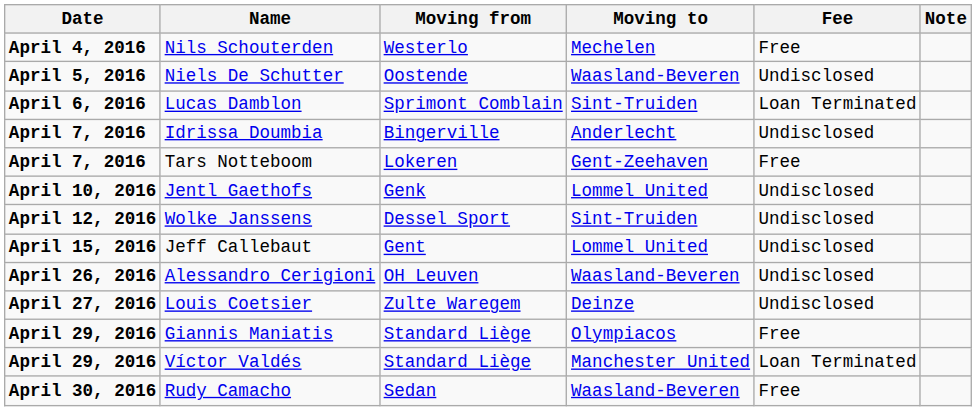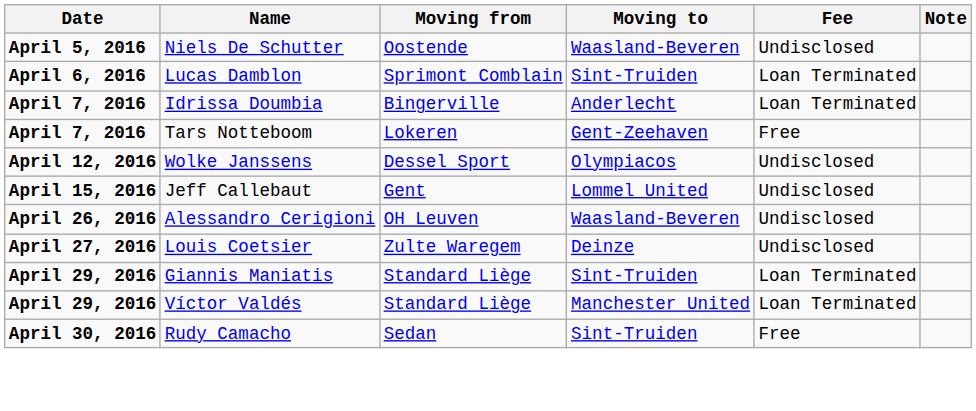 <table class="wikitable sortable">
 <tr>
 <th>Date</th>
 <th>Name</th>
 <th>Moving from</th>
 <th>Moving to</th>
 <th>Fee</th>
 <th>Note</th>
-</tr>
-<tr>
-<td><strong>April 4, 2016</strong></td>
-<td> <a href='#'>Nils Schouterden</a></td>
-<td> <a href='#'>Westerlo</a></td>
-<td> <a href='#'>Mechelen</a></td>
-<td>Free </td>
-<td></td>
 </tr>
 <tr>
 <td><strong>April 5, 2016</strong></td>
 <td> <a href='#'>Niels De Schutter</a></td>
 <td> <a href='#'>Oostende</a></td>
 <td> <a href='#'>Waasland-Beveren</a></td>
 <td>Undisclosed </td>
 <td></td>
 </tr>
 <tr>
 <td><strong>April 6, 2016</strong></td>
 <td> <a href='#'>Lucas Damblon</a></td>
 <td> <a href='#'>Sprimont Comblain</a></td>
 <td> <a href='#'>Sint-Truiden</a></td>
 <td>Loan Terminated </td>
 <td></td>
 </tr>
 <tr>
 <td><strong>April 7, 2016</strong></td>
 <td> <a href='#'>Idrissa Doumbia</a></td>
 <td> <a href='#'>Bingerville</a></td>
 <td> <a href='#'>Anderlecht</a></td>
-<td>Undisclosed </td>
+<td>Loan Terminated </td>
 <td></td>
 </tr>
 <tr>
 <td><strong>April 7, 2016</strong></td>
 <td> Tars Notteboom</td>
 <td> <a href='#'>Lokeren</a></td>
 <td> <a href='#'>Gent-Zeehaven</a></td>
 <td>Free </td>
 <td></td>
 </tr>
 <tr>
-<td><strong>April 10, 2016</strong></td>
-<td> <a href='#'>Jentl Gaethofs</a></td>
-<td> <a href='#'>Genk</a></td>
-<td> <a href='#'>Lommel United</a></td>
-<td>Undisclosed </td>
-<td align=center></td>
-</tr>
-<tr>
 <td><strong>April 12, 2016</strong></td>
 <td> <a href='#'>Wolke Janssens</a></td>
 <td> <a href='#'>Dessel Sport</a></td>
-<td> <a href='#'>Sint-Truiden</a></td>
+<td> <a href='#'>Olympiacos</a></td>
 <td>Undisclosed </td>
 <td></td>
 </tr>
 <tr>
 <td><strong>April 15, 2016</strong></td>
 <td> Jeff Callebaut</td>
 <td> <a href='#'>Gent</a></td>
 <td> <a href='#'>Lommel United</a></td>
 <td>Undisclosed </td>
 <td></td>
 </tr>
 <tr>
 <td><strong>April 26, 2016</strong></td>
 <td> <a href='#'>Alessandro Cerigioni</a></td>
 <td> <a href='#'>OH Leuven</a></td>
 <td> <a href='#'>Waasland-Beveren</a></td>
 <td>Undisclosed </td>
 <td></td>
 </tr>
 <tr>
 <td><strong>April 27, 2016</strong></td>
 <td> <a href='#'>Louis Coetsier</a></td>
 <td> <a href='#'>Zulte Waregem</a></td>
 <td> <a href='#'>Deinze</a></td>
 <td>Undisclosed </td>
 <td></td>
 </tr>
 <tr>
 <td><strong>April 29, 2016</strong></td>
 <td> <a href='#'>Giannis Maniatis</a></td>
 <td> <a href='#'>Standard Liège</a></td>
-<td> <a href='#'>Olympiacos</a></td>
-<td>Free </td>
+<td> <a href='#'>Sint-Truiden</a></td>
+<td>Loan Terminated </td>
 <td align=center></td>
 </tr>
 <tr>
 <td><strong>April 29, 2016</strong></td>
 <td> <a href='#'>Víctor Valdés</a></td>
 <td> <a href='#'>Standard Liège</a></td>
 <td> <a href='#'>Manchester United</a></td>
 <td>Loan Terminated </td>
 <td align=center></td>
 </tr>
 <tr>
 <td><strong>April 30, 2016</strong></td>
 <td> <a href='#'>Rudy Camacho</a></td>
 <td> <a href='#'>Sedan</a></td>
-<td> <a href='#'>Waasland-Beveren</a></td>
+<td> <a href='#'>Sint-Truiden</a></td>
 <td>Free </td>
 <td></td>
 </tr>
 </table>
